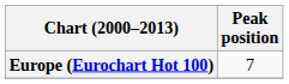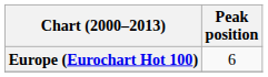 <table class="wikitable sortable plainrowheaders" style="text-align:center">
 <tr>
 <th scope="col">Chart (2000–2013)</th>
 <th scope="col">Peak<br>position</th>
 </tr>
 <tr>
 <th scope="row">Europe (<a href='#'>Eurochart Hot 100</a>)</th>
-<td>7</td>
+<td>6</td>
 </tr>
 <tr>
 </tr>
 <tr>
 </tr>
 <tr>
 </tr>
 <tr>
 </tr>
 <tr>
 </tr>
 <tr>
 </tr>
 </table>
